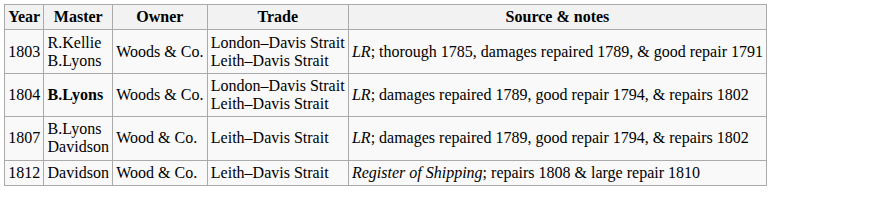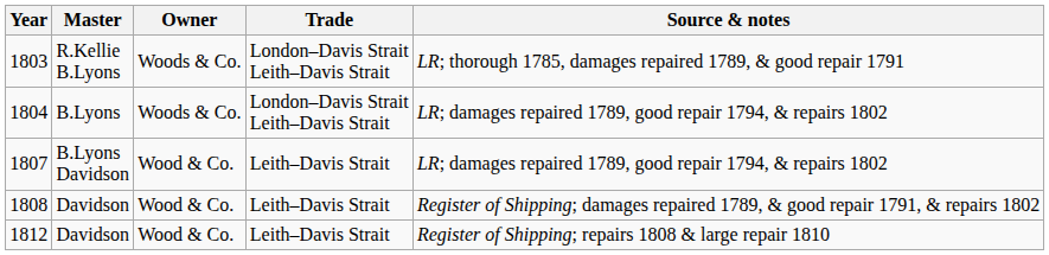 <table class=" wikitable">
 <tr>
 <th>Year</th>
 <th>Master</th>
 <th>Owner</th>
 <th>Trade</th>
 <th>Source & notes</th>
 </tr>
 <tr>
 <td>1803</td>
 <td>R.Kellie<br>B.Lyons</td>
 <td>Woods & Co.</td>
 <td>London–Davis Strait<br>Leith–Davis Strait</td>
 <td><em>LR</em>; thorough 1785, damages repaired 1789, & good repair 1791</td>
 </tr>
 <tr>
 <td>1804</td>
-<td><strong>B.Lyons</strong></td>
+<td>B.Lyons</td>
 <td>Woods & Co.</td>
 <td>London–Davis Strait<br>Leith–Davis Strait</td>
 <td><em>LR</em>; damages repaired 1789, good repair 1794, & repairs 1802</td>
 </tr>
 <tr>
 <td>1807</td>
 <td>B.Lyons<br>Davidson</td>
 <td>Wood & Co.</td>
 <td>Leith–Davis Strait</td>
 <td><em>LR</em>; damages repaired 1789, good repair 1794, & repairs 1802</td>
 </tr>
 <tr>
+<td>1808</td>
+<td>Davidson</td>
+<td>Wood & Co.</td>
+<td>Leith–Davis Strait</td>
+<td><em>Register of Shipping</em>; damages repaired 1789, & good repair 1791, & repairs 1802</td>
+</tr>
+<tr>
 <td>1812</td>
 <td>Davidson</td>
 <td>Wood & Co.</td>
 <td>Leith–Davis Strait</td>
 <td><em>Register of Shipping</em>; repairs 1808 & large repair 1810</td>
 </tr>
 <tr>
 </tr>
 </table>
